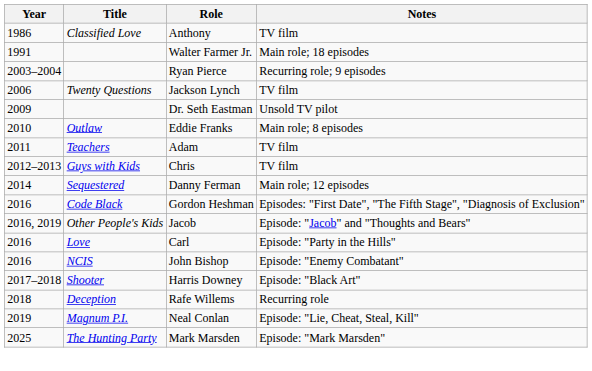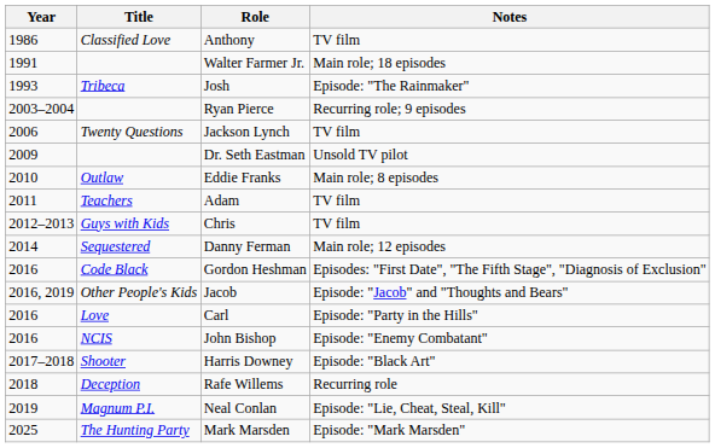 <table class="wikitable sortable">
 <tr>
 <th>Year</th>
 <th>Title</th>
 <th>Role</th>
 <th class="unsortable">Notes</th>
 </tr>
 <tr>
 <td>1986</td>
 <td><em>Classified Love</em></td>
 <td>Anthony</td>
 <td>TV film</td>
 </tr>
 <tr>
 <td>1991</td>
 <td><em></em></td>
 <td>Walter Farmer Jr.</td>
 <td>Main role; 18 episodes</td>
+</tr>
+<tr>
+<td>1993</td>
+<td><em><a href='#'>Tribeca</a></em></td>
+<td>Josh</td>
+<td>Episode: "The Rainmaker"</td>
 </tr>
 <tr>
 <td>2003–2004</td>
 <td><em></em></td>
 <td>Ryan Pierce</td>
 <td>Recurring role; 9 episodes</td>
 </tr>
 <tr>
 <td>2006</td>
 <td><em>Twenty Questions</em></td>
 <td>Jackson Lynch</td>
 <td>TV film</td>
 </tr>
 <tr>
 <td>2009</td>
 <td><em></em></td>
 <td>Dr. Seth Eastman</td>
 <td>Unsold TV pilot</td>
 </tr>
 <tr>
 <td>2010</td>
 <td><em><a href='#'>Outlaw</a></em></td>
 <td>Eddie Franks</td>
 <td>Main role; 8 episodes</td>
 </tr>
 <tr>
 <td>2011</td>
 <td><a href='#'><em>Teachers</em></a></td>
 <td>Adam</td>
 <td>TV film</td>
 </tr>
 <tr>
 <td>2012–2013</td>
 <td><em><a href='#'>Guys with Kids</a></em></td>
 <td>Chris</td>
 <td>TV film</td>
 </tr>
 <tr>
 <td>2014</td>
 <td><em><a href='#'>Sequestered</a></em></td>
 <td>Danny Ferman</td>
 <td>Main role; 12 episodes</td>
 </tr>
 <tr>
 <td>2016</td>
 <td><em><a href='#'>Code Black</a></em></td>
 <td>Gordon Heshman</td>
 <td>Episodes: "First Date", "The Fifth Stage", "Diagnosis of Exclusion"</td>
 </tr>
 <tr>
 <td>2016, 2019</td>
 <td><em>Other People's Kids</em></td>
 <td>Jacob</td>
 <td>Episode: "<a href='#'>Jacob</a>" and "Thoughts and Bears"</td>
 </tr>
 <tr>
 <td>2016</td>
 <td><em><a href='#'>Love</a></em></td>
 <td>Carl</td>
 <td>Episode: "Party in the Hills"</td>
 </tr>
 <tr>
 <td>2016</td>
 <td><em><a href='#'>NCIS</a></em></td>
 <td>John Bishop</td>
 <td>Episode: "Enemy Combatant"</td>
 </tr>
 <tr>
 <td>2017–2018</td>
 <td><em><a href='#'>Shooter</a></em></td>
 <td>Harris Downey</td>
 <td>Episode: "Black Art"</td>
 </tr>
 <tr>
 <td>2018</td>
 <td><em><a href='#'>Deception</a></em></td>
 <td>Rafe Willems</td>
 <td>Recurring role</td>
 </tr>
 <tr>
 <td>2019</td>
 <td><em><a href='#'>Magnum P.I.</a></em></td>
 <td>Neal Conlan</td>
 <td>Episode: "Lie, Cheat, Steal, Kill"</td>
 </tr>
 <tr>
 <td>2025</td>
 <td><em><a href='#'> The Hunting Party</a></em></td>
 <td>Mark Marsden</td>
 <td>Episode: "Mark Marsden"</td>
 </tr>
 </table>
